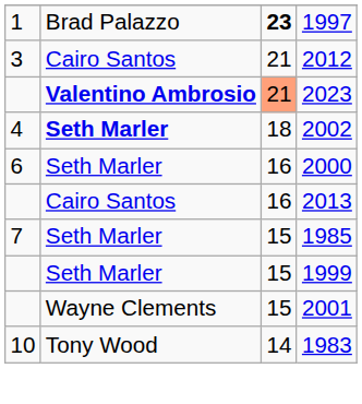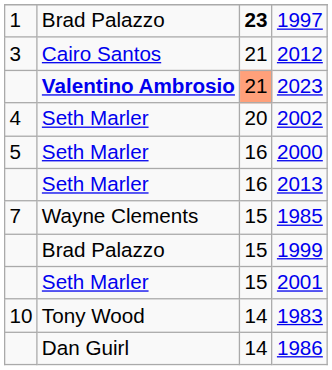 <table class="wikitable">
 <tr>
 </tr>
 <tr>
 <td>1</td>
 <td>Brad Palazzo</td>
 <td><strong>23</strong></td>
 <td><a href='#'>1997</a></td>
 </tr>
 <tr>
 <td>3</td>
 <td><a href='#'>Cairo Santos</a></td>
 <td>21</td>
 <td><a href='#'>2012</a></td>
 </tr>
 <tr>
 <td></td>
 <td><strong><a href='#'>Valentino Ambrosio</a></strong></td>
 <td style="background: lightsalmon;">21</td>
 <td><a href='#'>2023</a></td>
 </tr>
 <tr>
 <td>4</td>
-<td><strong><a href='#'>Seth Marler</a></strong></td>
-<td>18</td>
+<td><a href='#'>Seth Marler</a></td>
+<td>20</td>
 <td><a href='#'>2002</a></td>
 </tr>
 <tr>
-<td>6</td>
+<td>5</td>
 <td><a href='#'>Seth Marler</a></td>
 <td>16</td>
 <td><a href='#'>2000</a></td>
 </tr>
 <tr>
 <td></td>
-<td><a href='#'>Cairo Santos</a></td>
+<td><a href='#'>Seth Marler</a></td>
 <td>16</td>
 <td><a href='#'>2013</a></td>
 </tr>
 <tr>
 <td>7</td>
-<td><a href='#'>Seth Marler</a></td>
+<td>Wayne Clements</td>
 <td>15</td>
 <td><a href='#'>1985</a></td>
 </tr>
 <tr>
 <td></td>
-<td><a href='#'>Seth Marler</a></td>
+<td>Brad Palazzo</td>
 <td>15</td>
 <td><a href='#'>1999</a></td>
 </tr>
 <tr>
 <td></td>
-<td>Wayne Clements</td>
+<td><a href='#'>Seth Marler</a></td>
 <td>15</td>
 <td><a href='#'>2001</a></td>
 </tr>
 <tr>
 <td>10</td>
 <td>Tony Wood</td>
 <td>14</td>
 <td><a href='#'>1983</a></td>
 </tr>
+<tr>
+<td></td>
+<td>Dan Guirl</td>
+<td>14</td>
+<td><a href='#'>1986</a></td>
+</tr>
 </table>
